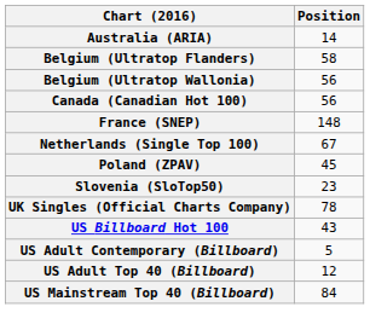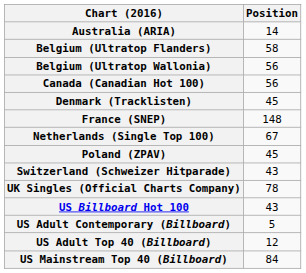 <table class="wikitable plainrowheaders sortable" style="text-align:center">
 <tr>
 <th>Chart (2016)</th>
 <th>Position</th>
 </tr>
 <tr>
 <th scope="row">Australia (ARIA)</th>
 <td>14</td>
 </tr>
 <tr>
 <th scope="row">Belgium (Ultratop Flanders)</th>
 <td>58</td>
 </tr>
 <tr>
 <th scope="row">Belgium (Ultratop Wallonia)</th>
 <td>56</td>
 </tr>
 <tr>
 <th scope="row">Canada (Canadian Hot 100)</th>
 <td>56</td>
 </tr>
 <tr>
+<th scope="row">Denmark (Tracklisten)</th>
+<td>45</td>
+</tr>
+<tr>
 <th scope="row">France (SNEP)</th>
 <td>148</td>
 </tr>
 <tr>
 <th scope="row">Netherlands (Single Top 100)</th>
 <td>67</td>
 </tr>
 <tr>
 <th scope="row">Poland (ZPAV)</th>
 <td>45</td>
 </tr>
 <tr>
-<th scope="row">Slovenia (SloTop50)</th>
-<td>23</td>
+<th scope="row">Switzerland (Schweizer Hitparade)</th>
+<td>43</td>
 </tr>
 <tr>
 <th scope="row">UK Singles (Official Charts Company)</th>
 <td>78</td>
 </tr>
 <tr>
 <th scope="row"><a href='#'>US <em>Billboard</em> Hot 100</a></th>
 <td>43</td>
 </tr>
 <tr>
 <th scope="row">US Adult Contemporary (<em>Billboard</em>)</th>
 <td>5</td>
 </tr>
 <tr>
 <th scope="row">US Adult Top 40 (<em>Billboard</em>)</th>
 <td>12</td>
 </tr>
 <tr>
 <th scope="row">US Mainstream Top 40 (<em>Billboard</em>)</th>
 <td>84</td>
 </tr>
 </table>
